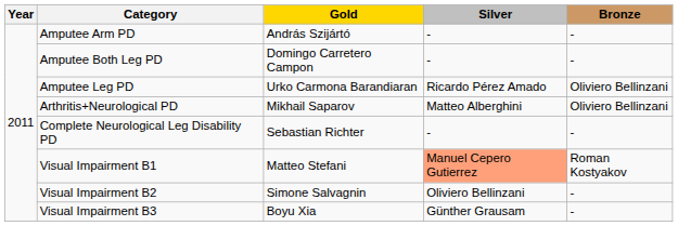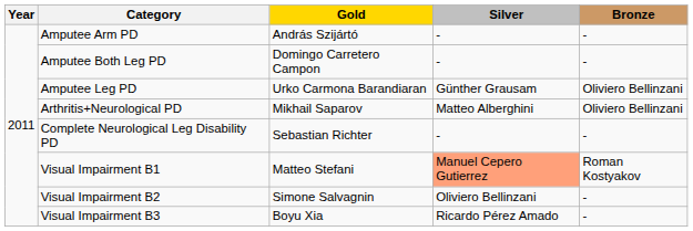 <table class="wikitable">
 <tr>
 <th>Year</th>
 <th>Category</th>
 <th style="background: gold;">Gold</th>
 <th style="background: silver;">Silver</th>
 <th style="background: #cc9966;">Bronze</th>
 </tr>
 <tr>
 <td rowspan="8">2011</td>
 <td>Amputee Arm PD</td>
 <td> András Szijártó</td>
 <td>-</td>
 <td>-</td>
 </tr>
 <tr>
 <td>Amputee Both Leg PD</td>
 <td> Domingo Carretero Campon</td>
 <td>-</td>
 <td>-</td>
 </tr>
 <tr>
 <td>Amputee Leg PD</td>
 <td> Urko Carmona Barandiaran</td>
-<td> Ricardo Pérez Amado</td>
+<td> Günther Grausam</td>
 <td> Oliviero Bellinzani</td>
 </tr>
 <tr>
 <td>Arthritis+Neurological PD</td>
 <td> Mikhail Saparov</td>
 <td> Matteo Alberghini</td>
 <td> Oliviero Bellinzani</td>
 </tr>
 <tr>
 <td>Complete Neurological Leg Disability PD</td>
 <td> Sebastian Richter</td>
 <td>-</td>
 <td>-</td>
 </tr>
 <tr>
 <td>Visual Impairment B1</td>
 <td> Matteo Stefani</td>
 <td style="background: lightsalmon;"> Manuel Cepero Gutierrez</td>
 <td> Roman Kostyakov</td>
 </tr>
 <tr>
 <td>Visual Impairment B2</td>
 <td> Simone Salvagnin</td>
 <td> Oliviero Bellinzani</td>
 <td>-</td>
 </tr>
 <tr>
 <td>Visual Impairment B3</td>
 <td> Boyu Xia</td>
-<td> Günther Grausam</td>
+<td> Ricardo Pérez Amado</td>
 <td>-</td>
 </tr>
 </table>
